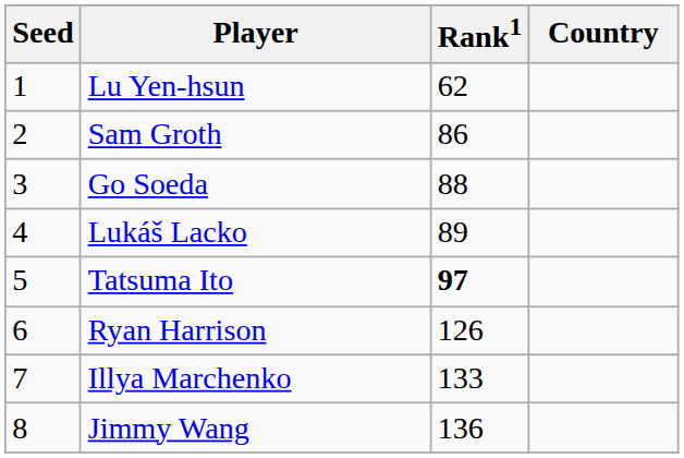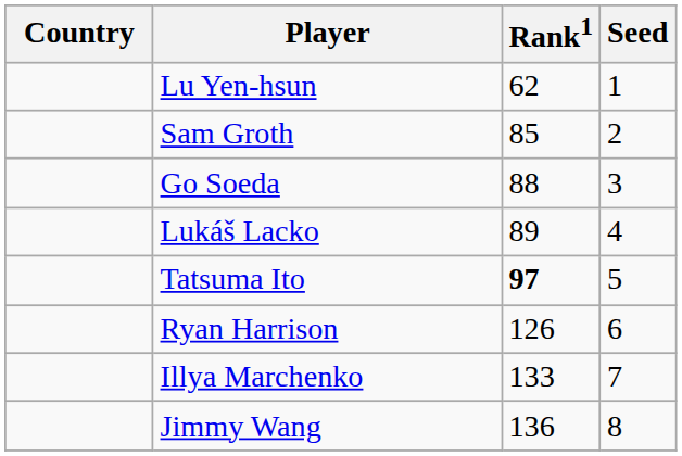 <table class="sortable wikitable">
 <tr>
-<th>Seed</th>
+<th width="70">Country</th>
 <th width="175">Player</th>
 <th>Rank<sup>1</sup></th>
-<th width="70">Country</th>
+<th>Seed</th>
 </tr>
 <tr>
-<td>1</td>
+<td></td>
 <td><a href='#'>Lu Yen-hsun</a></td>
 <td>62</td>
-<td></td>
+<td>1</td>
 </tr>
 <tr>
+<td></td>
+<td><a href='#'>Sam Groth</a></td>
+<td>85</td>
 <td>2</td>
-<td><a href='#'>Sam Groth</a></td>
-<td>86</td>
-<td></td>
 </tr>
 <tr>
-<td>3</td>
+<td></td>
 <td><a href='#'>Go Soeda</a></td>
 <td>88</td>
-<td></td>
+<td>3</td>
 </tr>
 <tr>
-<td>4</td>
+<td></td>
 <td><a href='#'>Lukáš Lacko</a></td>
 <td>89</td>
-<td></td>
+<td>4</td>
 </tr>
 <tr>
-<td>5</td>
+<td></td>
 <td><a href='#'>Tatsuma Ito</a></td>
 <td><strong>97</strong></td>
-<td></td>
+<td>5</td>
 </tr>
 <tr>
-<td>6</td>
+<td></td>
 <td><a href='#'>Ryan Harrison</a></td>
 <td>126</td>
-<td></td>
+<td>6</td>
 </tr>
 <tr>
-<td>7</td>
+<td></td>
 <td><a href='#'>Illya Marchenko</a></td>
 <td>133</td>
-<td></td>
+<td>7</td>
 </tr>
 <tr>
-<td>8</td>
+<td></td>
 <td><a href='#'>Jimmy Wang</a></td>
 <td>136</td>
-<td></td>
+<td>8</td>
 </tr>
 </table>
